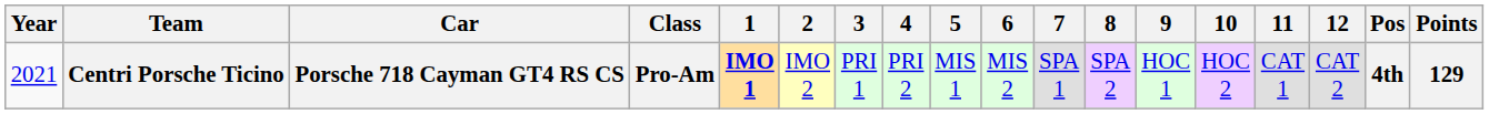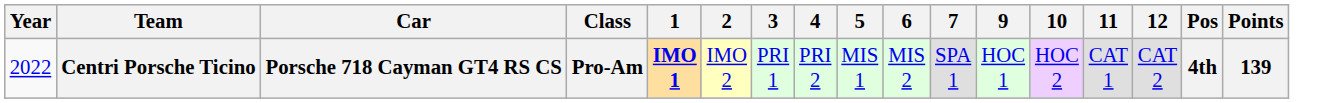 <table class="wikitable" border="1" style="text-align:center; font-size:85%;">
 <tr>
 <th>Year</th>
 <th>Team</th>
 <th>Car</th>
 <th>Class</th>
 <th>1</th>
 <th>2</th>
 <th>3</th>
 <th>4</th>
 <th>5</th>
 <th>6</th>
 <th>7</th>
-<th>8</th>
 <th>9</th>
 <th>10</th>
 <th>11</th>
 <th>12</th>
 <th>Pos</th>
 <th>Points</th>
 </tr>
 <tr>
-<td><a href='#'>2021</a></td>
+<td><a href='#'>2022</a></td>
 <th nowrap>Centri Porsche Ticino</th>
 <th nowrap>Porsche 718 Cayman GT4 RS CS</th>
 <th nowrap>Pro-Am</th>
 <td style="background:#FFDF9F;"><strong><a href='#'>IMO<br>1</a><br></strong></td>
 <td style="background:#FFFFBF;"><a href='#'>IMO<br>2</a><br></td>
 <td style="background:#DFFFDF;"><a href='#'>PRI<br>1</a><br></td>
 <td style="background:#DFFFDF;"><a href='#'>PRI<br>2</a><br></td>
 <td style="background:#DFFFDF;"><a href='#'>MIS<br>1</a><br></td>
 <td style="background:#DFFFDF;"><a href='#'>MIS<br>2</a><br></td>
 <td style="background:#DFDFDF;"><a href='#'>SPA<br>1</a><br></td>
-<td style="background:#EFCFFF;"><a href='#'>SPA<br>2</a><br></td>
 <td style="background:#DFFFDF;"><a href='#'>HOC<br>1</a><br></td>
 <td style="background:#EFCFFF;"><a href='#'>HOC<br>2</a><br></td>
 <td style="background:#DFDFDF;"><a href='#'>CAT<br>1</a><br></td>
 <td style="background:#DFDFDF;"><a href='#'>CAT<br>2</a><br></td>
 <th>4th</th>
-<th>129</th>
+<th>139</th>
 </tr>
 </table>
